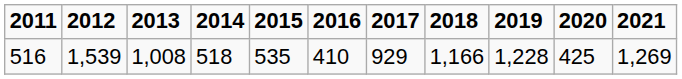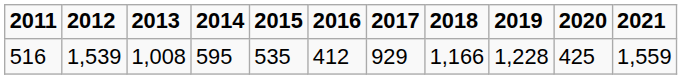 <table class="wikitable">
 <tr>
 <td><strong>2011</strong></td>
 <td><strong>2012</strong></td>
 <td><strong>2013</strong></td>
 <td><strong>2014</strong></td>
 <td><strong>2015</strong></td>
 <td><strong>2016</strong></td>
 <td><strong>2017</strong></td>
 <td><strong>2018</strong></td>
 <td><strong>2019</strong></td>
 <td><strong>2020</strong></td>
 <td><strong>2021</strong></td>
 </tr>
 <tr>
 <td>516</td>
 <td>1,539</td>
 <td>1,008</td>
-<td>518</td>
+<td>595</td>
 <td>535</td>
-<td>410</td>
+<td>412</td>
 <td>929</td>
 <td>1,166</td>
 <td>1,228</td>
 <td>425</td>
-<td>1,269</td>
+<td>1,559</td>
 </tr>
 </table>
